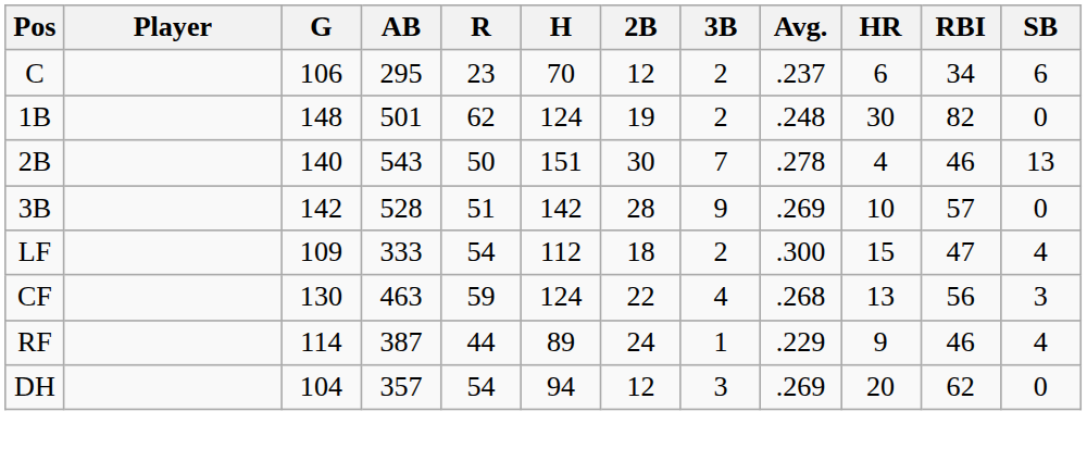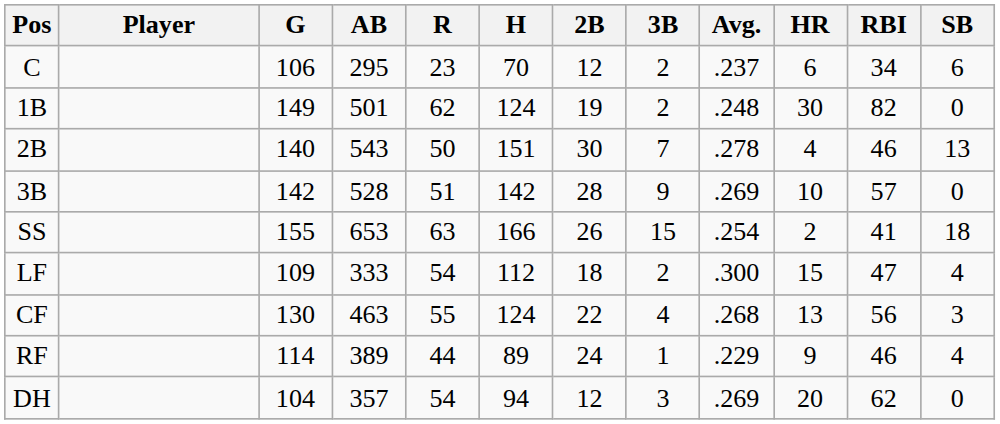 <table class="wikitable sortable">
 <tr>
 <th bgcolor="#DDDDFF" width="5%">Pos</th>
 <th bgcolor="#DDDDFF" width="19%">Player</th>
 <th bgcolor="#DDDDFF" width="7%">G</th>
 <th bgcolor="#DDDDFF" width="7%">AB</th>
 <th bgcolor="#DDDDFF" width="7%">R</th>
 <th bgcolor="#DDDDFF" width="7%">H</th>
 <th bgcolor="#DDDDFF" width="7%">2B</th>
 <th bgcolor="#DDDDFF" width="7%">3B</th>
 <th bgcolor="#DDDDFF" width="7%">Avg.</th>
 <th bgcolor="#DDDDFF" width="7%">HR</th>
 <th bgcolor="#DDDDFF" width="7%">RBI</th>
 <th bgcolor="#DDDDFF" width="7%">SB</th>
 </tr>
 <tr align="center">
 <td>C</td>
 <td></td>
 <td>106</td>
 <td>295</td>
 <td>23</td>
 <td>70</td>
 <td>12</td>
 <td>2</td>
 <td>.237</td>
 <td>6</td>
 <td>34</td>
 <td>6</td>
 </tr>
 <tr align="center">
 <td>1B</td>
 <td></td>
-<td>148</td>
+<td>149</td>
 <td>501</td>
 <td>62</td>
 <td>124</td>
 <td>19</td>
 <td>2</td>
 <td>.248</td>
 <td>30</td>
 <td>82</td>
 <td>0</td>
 </tr>
 <tr align="center">
 <td>2B</td>
 <td></td>
 <td>140</td>
 <td>543</td>
 <td>50</td>
 <td>151</td>
 <td>30</td>
 <td>7</td>
 <td>.278</td>
 <td>4</td>
 <td>46</td>
 <td>13</td>
 </tr>
 <tr align="center">
 <td>3B</td>
 <td></td>
 <td>142</td>
 <td>528</td>
 <td>51</td>
 <td>142</td>
 <td>28</td>
 <td>9</td>
 <td>.269</td>
 <td>10</td>
 <td>57</td>
 <td>0</td>
 </tr>
 <tr align="center">
+<td>SS</td>
+<td></td>
+<td>155</td>
+<td>653</td>
+<td>63</td>
+<td>166</td>
+<td>26</td>
+<td>15</td>
+<td>.254</td>
+<td>2</td>
+<td>41</td>
+<td>18</td>
+</tr>
+<tr align="center">
 <td>LF</td>
 <td></td>
 <td>109</td>
 <td>333</td>
 <td>54</td>
 <td>112</td>
 <td>18</td>
 <td>2</td>
 <td>.300</td>
 <td>15</td>
 <td>47</td>
 <td>4</td>
 </tr>
 <tr align="center">
 <td>CF</td>
 <td></td>
 <td>130</td>
 <td>463</td>
-<td>59</td>
+<td>55</td>
 <td>124</td>
 <td>22</td>
 <td>4</td>
 <td>.268</td>
 <td>13</td>
 <td>56</td>
 <td>3</td>
 </tr>
 <tr align="center">
 <td>RF</td>
 <td></td>
 <td>114</td>
-<td>387</td>
+<td>389</td>
 <td>44</td>
 <td>89</td>
 <td>24</td>
 <td>1</td>
 <td>.229</td>
 <td>9</td>
 <td>46</td>
 <td>4</td>
 </tr>
 <tr align="center">
 <td>DH</td>
 <td></td>
 <td>104</td>
 <td>357</td>
 <td>54</td>
 <td>94</td>
 <td>12</td>
 <td>3</td>
 <td>.269</td>
 <td>20</td>
 <td>62</td>
 <td>0</td>
 </tr>
 </table>
